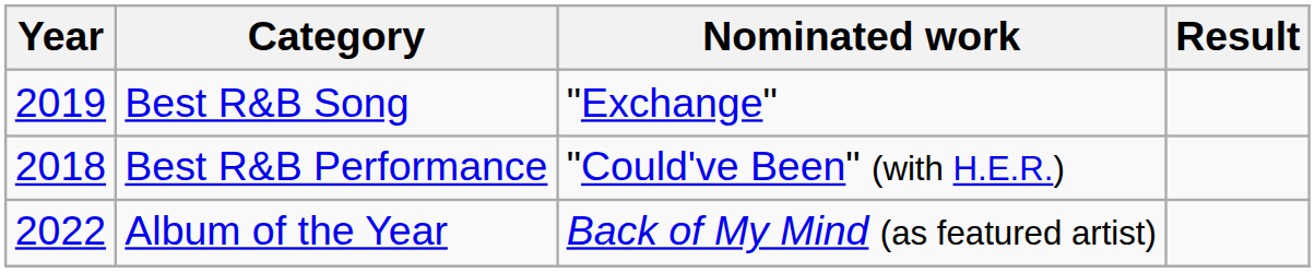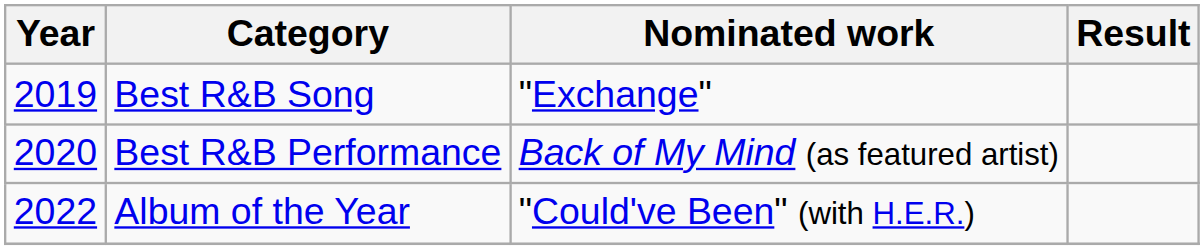 <table class="wikitable">
 <tr>
 <th>Year</th>
 <th>Category</th>
 <th>Nominated work</th>
 <th>Result</th>
 </tr>
 <tr>
 <td><a href='#'>2019</a></td>
 <td><a href='#'>Best R&B Song</a></td>
 <td>"<a href='#'>Exchange</a>"</td>
 <td></td>
 </tr>
 <tr>
-<td><a href='#'>2018</a></td>
+<td><a href='#'>2020</a></td>
 <td><a href='#'>Best R&B Performance</a></td>
-<td>"<a href='#'>Could've Been</a>" <small>(with <a href='#'>H.E.R.</a>)</small></td>
+<td><em><a href='#'>Back of My Mind</a></em> <small>(as featured artist)</small></td>
 <td></td>
 </tr>
 <tr>
 <td><a href='#'>2022</a></td>
 <td><a href='#'>Album of the Year</a></td>
-<td><em><a href='#'>Back of My Mind</a></em> <small>(as featured artist)</small></td>
+<td>"<a href='#'>Could've Been</a>" <small>(with <a href='#'>H.E.R.</a>)</small></td>
 <td></td>
 </tr>
 <tr>
 </tr>
 </table>
